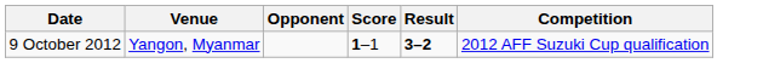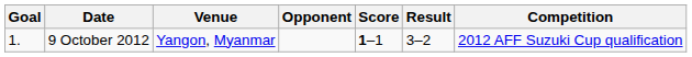 <table class="wikitable" style="font-size:90%;">
 <tr>
+<th>Goal</th>
 <th>Date</th>
 <th>Venue</th>
 <th>Opponent</th>
 <th>Score</th>
 <th>Result</th>
 <th>Competition</th>
 </tr>
 <tr>
+<td>1.</td>
 <td>9 October 2012</td>
 <td><a href='#'>Yangon</a>, <a href='#'>Myanmar</a></td>
 <td></td>
 <td><strong>1</strong>–1</td>
-<td><strong>3–2</strong></td>
+<td>3–2</td>
 <td><a href='#'>2012 AFF Suzuki Cup qualification</a></td>
 </tr>
 </table>
